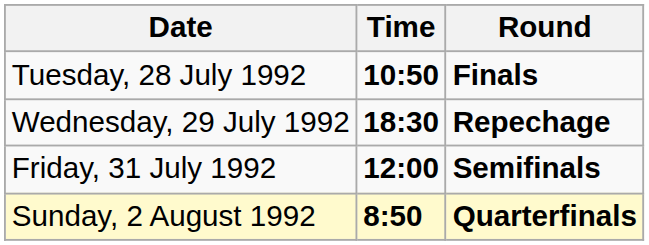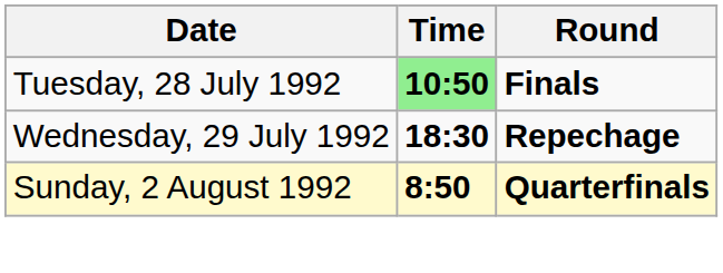 <table class="wikitable">
 <tr>
 <th>Date</th>
 <th>Time</th>
 <th>Round</th>
 </tr>
 <tr>
 <td>Tuesday, 28 July 1992</td>
-<td><strong>10:50</strong></td>
+<td style="background: lightgreen;"><strong>10:50</strong></td>
 <td><strong>Finals</strong></td>
 </tr>
 <tr>
 <td>Wednesday, 29 July 1992</td>
 <td><strong>18:30</strong></td>
 <td><strong>Repechage</strong></td>
 </tr>
-<tr>
-<td>Friday, 31 July 1992</td>
-<td><strong>12:00</strong></td>
-<td><strong>Semifinals</strong></td>
-</tr>
 <tr style=background:lemonchiffon>
 <td>Sunday, 2 August 1992</td>
 <td><strong>8:50</strong></td>
 <td><strong>Quarterfinals</strong></td>
 </tr>
 </table>
